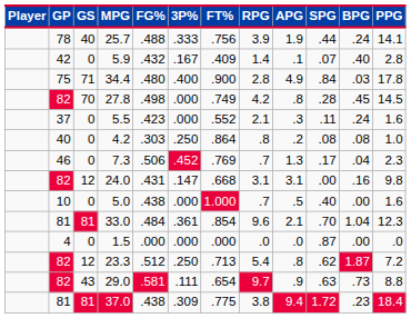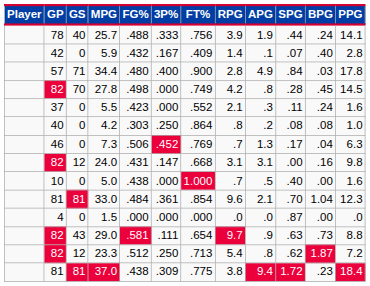 <table class="wikitable sortable" style="text-align:right;">
 <tr>
 <th style="background:#003DA5; color:#FFFFFF; border-top:#D50032 3px solid; border-bottom:#D50032 3px solid;">Player</th>
 <th style="background:#003DA5; color:#FFFFFF; border-top:#D50032 3px solid; border-bottom:#D50032 3px solid;">GP</th>
 <th style="background:#003DA5; color:#FFFFFF; border-top:#D50032 3px solid; border-bottom:#D50032 3px solid;">GS</th>
 <th style="background:#003DA5; color:#FFFFFF; border-top:#D50032 3px solid; border-bottom:#D50032 3px solid;">MPG</th>
 <th style="background:#003DA5; color:#FFFFFF; border-top:#D50032 3px solid; border-bottom:#D50032 3px solid;">FG%</th>
 <th style="background:#003DA5; color:#FFFFFF; border-top:#D50032 3px solid; border-bottom:#D50032 3px solid;">3P%</th>
 <th style="background:#003DA5; color:#FFFFFF; border-top:#D50032 3px solid; border-bottom:#D50032 3px solid;">FT%</th>
 <th style="background:#003DA5; color:#FFFFFF; border-top:#D50032 3px solid; border-bottom:#D50032 3px solid;">RPG</th>
 <th style="background:#003DA5; color:#FFFFFF; border-top:#D50032 3px solid; border-bottom:#D50032 3px solid;">APG</th>
 <th style="background:#003DA5; color:#FFFFFF; border-top:#D50032 3px solid; border-bottom:#D50032 3px solid;">SPG</th>
 <th style="background:#003DA5; color:#FFFFFF; border-top:#D50032 3px solid; border-bottom:#D50032 3px solid;">BPG</th>
 <th style="background:#003DA5; color:#FFFFFF; border-top:#D50032 3px solid; border-bottom:#D50032 3px solid;">PPG</th>
 </tr>
 <tr>
 <td></td>
 <td>78</td>
 <td>40</td>
 <td>25.7</td>
 <td>.488</td>
 <td>.333</td>
 <td>.756</td>
 <td>3.9</td>
 <td>1.9</td>
 <td>.44</td>
 <td>.24</td>
 <td>14.1</td>
 </tr>
 <tr>
 <td></td>
 <td>42</td>
 <td>0</td>
 <td>5.9</td>
 <td>.432</td>
 <td>.167</td>
 <td>.409</td>
 <td>1.4</td>
 <td>.1</td>
 <td>.07</td>
 <td>.40</td>
 <td>2.8</td>
 </tr>
 <tr>
 <td></td>
-<td>75</td>
+<td>57</td>
 <td>71</td>
 <td>34.4</td>
 <td>.480</td>
 <td>.400</td>
 <td>.900</td>
 <td>2.8</td>
 <td>4.9</td>
 <td>.84</td>
 <td>.03</td>
 <td>17.8</td>
 </tr>
 <tr>
 <td></td>
 <td style="background:#eb003c;color:white;">82</td>
 <td>70</td>
 <td>27.8</td>
 <td>.498</td>
 <td>.000</td>
 <td>.749</td>
 <td>4.2</td>
 <td>.8</td>
 <td>.28</td>
 <td>.45</td>
 <td>14.5</td>
 </tr>
 <tr>
 <td></td>
 <td>37</td>
 <td>0</td>
 <td>5.5</td>
 <td>.423</td>
 <td>.000</td>
 <td>.552</td>
 <td>2.1</td>
 <td>.3</td>
 <td>.11</td>
 <td>.24</td>
 <td>1.6</td>
 </tr>
 <tr>
 <td></td>
 <td>40</td>
 <td>0</td>
 <td>4.2</td>
 <td>.303</td>
 <td>.250</td>
 <td>.864</td>
 <td>.8</td>
 <td>.2</td>
 <td>.08</td>
 <td>.08</td>
 <td>1.0</td>
 </tr>
 <tr>
 <td></td>
 <td>46</td>
 <td>0</td>
 <td>7.3</td>
 <td>.506</td>
 <td style="background:#eb003c;color:white;">.452</td>
 <td>.769</td>
 <td>.7</td>
 <td>1.3</td>
 <td>.17</td>
 <td>.04</td>
-<td>2.3</td>
+<td>6.3</td>
 </tr>
 <tr>
 <td></td>
 <td style="background:#eb003c;color:white;">82</td>
 <td>12</td>
 <td>24.0</td>
 <td>.431</td>
 <td>.147</td>
 <td>.668</td>
 <td>3.1</td>
 <td>3.1</td>
 <td>.00</td>
 <td>.16</td>
 <td>9.8</td>
 </tr>
 <tr>
 <td></td>
 <td>10</td>
 <td>0</td>
 <td>5.0</td>
 <td>.438</td>
 <td>.000</td>
 <td style="background:#eb003c;color:white;">1.000</td>
 <td>.7</td>
 <td>.5</td>
 <td>.40</td>
 <td>.00</td>
 <td>1.6</td>
 </tr>
 <tr>
 <td></td>
 <td>81</td>
 <td style="background:#eb003c;color:white;">81</td>
 <td>33.0</td>
 <td>.484</td>
 <td>.361</td>
 <td>.854</td>
 <td>9.6</td>
 <td>2.1</td>
 <td>.70</td>
 <td>1.04</td>
 <td>12.3</td>
 </tr>
 <tr>
 <td></td>
 <td>4</td>
 <td>0</td>
 <td>1.5</td>
 <td>.000</td>
 <td>.000</td>
 <td>.000</td>
 <td>.0</td>
 <td>.0</td>
 <td>.87</td>
 <td>.00</td>
 <td>.0</td>
 </tr>
 <tr>
 <td></td>
 <td style="background:#eb003c;color:white;">82</td>
+<td>43</td>
+<td>29.0</td>
+<td style="background:#eb003c;color:white;">.581</td>
+<td>.111</td>
+<td>.654</td>
+<td style="background:#eb003c;color:white;">9.7</td>
+<td>.9</td>
+<td>.63</td>
+<td>.73</td>
+<td>8.8</td>
+</tr>
+<tr>
+<td></td>
+<td style="background:#eb003c;color:white;">82</td>
 <td>12</td>
 <td>23.3</td>
 <td>.512</td>
 <td>.250</td>
 <td>.713</td>
 <td>5.4</td>
 <td>.8</td>
 <td>.62</td>
 <td style="background:#eb003c;color:white;">1.87</td>
 <td>7.2</td>
-</tr>
-<tr>
-<td></td>
-<td style="background:#eb003c;color:white;">82</td>
-<td>43</td>
-<td>29.0</td>
-<td style="background:#eb003c;color:white;">.581</td>
-<td>.111</td>
-<td>.654</td>
-<td style="background:#eb003c;color:white;">9.7</td>
-<td>.9</td>
-<td>.63</td>
-<td>.73</td>
-<td>8.8</td>
 </tr>
 <tr>
 <td></td>
 <td>81</td>
 <td style="background:#eb003c;color:white;">81</td>
 <td style="background:#eb003c;color:white;">37.0</td>
 <td>.438</td>
 <td>.309</td>
 <td>.775</td>
 <td>3.8</td>
 <td style="background:#eb003c;color:white;">9.4</td>
 <td style="background:#eb003c;color:white;">1.72</td>
 <td>.23</td>
 <td style="background:#eb003c;color:white;">18.4</td>
 </tr>
 </table>
